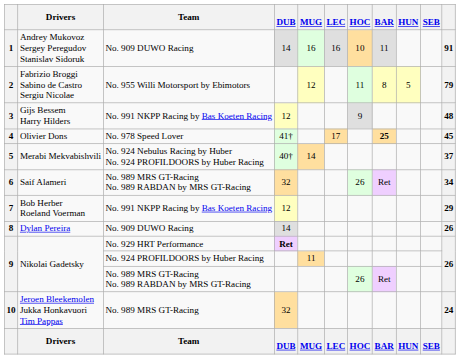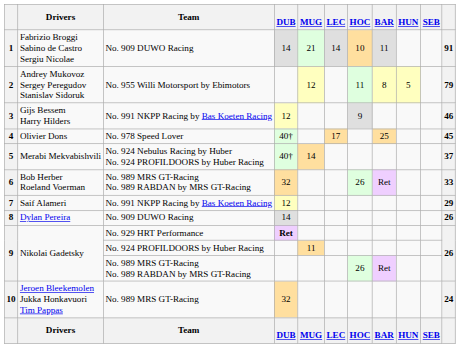 <table align=left| class="wikitable" style="font-size: 85%; text-align: center;">
 <tr valign="top">
 <th valign=middle></th>
 <th valign=middle>Drivers</th>
 <th valign=middle>Team</th>
 <th><br><a href='#'>DUB</a></th>
 <th><br><a href='#'>MUG</a></th>
 <th><br><a href='#'>LEC</a></th>
 <th><br><a href='#'>HOC</a></th>
 <th><br><a href='#'>BAR</a></th>
 <th><br><a href='#'>HUN</a></th>
 <th><br><a href='#'>SEB</a></th>
 <th valign=middle>  </th>
 </tr>
 <tr>
 <th>1</th>
-<td align=left> Andrey Mukovoz<br> Sergey Peregudov<br> Stanislav Sidoruk</td>
+<td align=left> Fabrizio Broggi<br> Sabino de Castro<br> Sergiu Nicolae</td>
 <td align=left> No. 909 DUWO Racing</td>
 <td style="background:#DFDFDF;">14</td>
-<td style="background:#DFFFDF;">16</td>
-<td style="background:#DFDFDF;">16</td>
+<td style="background:#DFFFDF;">21</td>
+<td style="background:#DFDFDF;">14</td>
 <td style="background:#FFDF9F;">10</td>
 <td style="background:#DFDFDF;">11</td>
 <td></td>
 <td></td>
 <th>91</th>
 </tr>
 <tr>
 <th>2</th>
-<td align=left> Fabrizio Broggi<br> Sabino de Castro<br> Sergiu Nicolae</td>
+<td align=left> Andrey Mukovoz<br> Sergey Peregudov<br> Stanislav Sidoruk</td>
 <td align=left> No. 955 Willi Motorsport by Ebimotors</td>
 <td></td>
 <td style="background:#FFFFBF;">12</td>
 <td></td>
 <td style="background:#DFFFDF;">11</td>
 <td style="background:#FFFFBF;">8</td>
 <td style="background:#FFFFBF;">5</td>
 <td></td>
 <th>79</th>
 </tr>
 <tr>
 <th>3</th>
 <td align=left> Gijs Bessem<br> Harry Hilders</td>
 <td align=left> No. 991 NKPP Racing by <a href='#'>Bas Koeten Racing</a></td>
 <td style="background:#FFFFBF;">12</td>
 <td></td>
 <td></td>
 <td style="background:#DFDFDF;">9</td>
 <td></td>
 <td></td>
 <td></td>
-<th>48</th>
+<th>46</th>
 </tr>
 <tr>
 <th>4</th>
 <td align=left> Olivier Dons</td>
 <td align=left> No. 978 Speed Lover</td>
-<td style="background:#DFFFDF;">41†</td>
+<td style="background:#DFFFDF;">40†</td>
 <td></td>
 <td style="background:#FFDF9F;">17</td>
 <td></td>
-<td style="background:#FFDF9F;"><strong>25</strong></td>
+<td style="background:#FFDF9F;">25</td>
 <td></td>
 <td></td>
 <th>45</th>
 </tr>
 <tr>
 <th>5</th>
 <td align=left> Merabi Mekvabishvili</td>
 <td align=left> No. 924 Nebulus Racing by Huber<br> No. 924 PROFILDOORS by Huber Racing</td>
 <td style="background:#DFFFDF;">40†</td>
 <td style="background:#FFDF9F;">14</td>
 <td></td>
 <td></td>
 <td></td>
 <td></td>
 <td></td>
 <th>37</th>
 </tr>
 <tr>
 <th>6</th>
-<td align=left> Saif Alameri</td>
+<td align=left> Bob Herber<br> Roeland Voerman</td>
 <td align=left> No. 989 MRS GT-Racing<br> No. 989 RABDAN by MRS GT-Racing</td>
 <td style="background:#FFDF9F;">32</td>
 <td></td>
 <td></td>
 <td style="background:#DFFFDF;">26</td>
 <td style="background:#EFCFFF;">Ret</td>
 <td></td>
 <td></td>
-<th>34</th>
+<th>33</th>
 </tr>
 <tr>
 <th>7</th>
-<td align=left> Bob Herber<br> Roeland Voerman</td>
+<td align=left> Saif Alameri</td>
 <td align=left> No. 991 NKPP Racing by <a href='#'>Bas Koeten Racing</a></td>
 <td style="background:#FFFFBF;">12</td>
 <td></td>
 <td></td>
 <td></td>
 <td></td>
 <td></td>
 <td></td>
 <th>29</th>
 </tr>
 <tr>
 <th>8</th>
 <td align=left> <a href='#'>Dylan Pereira</a></td>
 <td align=left> No. 909 DUWO Racing</td>
 <td style="background:#DFDFDF;">14</td>
 <td></td>
 <td></td>
 <td></td>
 <td></td>
 <td></td>
 <td></td>
 <th>26</th>
 </tr>
 <tr>
 <th rowspan=3>9</th>
 <td rowspan=3 align=left> Nikolai Gadetsky</td>
 <td align=left> No. 929 HRT Performance</td>
 <td style="background:#EFCFFF;"><strong>Ret</strong></td>
 <td></td>
 <td></td>
 <td></td>
 <td></td>
 <td></td>
 <td></td>
 <th rowspan=3>26</th>
 </tr>
 <tr>
 <td align=left> No. 924 PROFILDOORS by Huber Racing</td>
 <td></td>
 <td style="background:#FFDF9F;">11</td>
 <td></td>
 <td></td>
 <td></td>
 <td></td>
 <td></td>
 </tr>
 <tr>
 <td align=left> No. 989 MRS GT-Racing<br> No. 989 RABDAN by MRS GT-Racing</td>
 <td></td>
 <td></td>
 <td></td>
 <td style="background:#DFFFDF;">26</td>
 <td style="background:#EFCFFF;">Ret</td>
 <td></td>
 <td></td>
 </tr>
 <tr>
 <th>10</th>
 <td align=left> <a href='#'>Jeroen Bleekemolen</a><br> Jukka Honkavuori<br> <a href='#'>Tim Pappas</a></td>
 <td align=left> No. 989 MRS GT-Racing</td>
 <td style="background:#FFDF9F;">32</td>
 <td></td>
 <td></td>
 <td></td>
 <td></td>
 <td></td>
 <td></td>
 <th>24</th>
 </tr>
 <tr>
 <th valign=middle></th>
 <th valign=middle>Drivers</th>
 <th valign=middle>Team</th>
 <th><br><a href='#'>DUB</a></th>
 <th><br><a href='#'>MUG</a></th>
 <th><br><a href='#'>LEC</a></th>
 <th><br><a href='#'>HOC</a></th>
 <th><br><a href='#'>BAR</a></th>
 <th><br><a href='#'>HUN</a></th>
 <th><br><a href='#'>SEB</a></th>
 <th valign=middle>  </th>
 </tr>
 </table>
